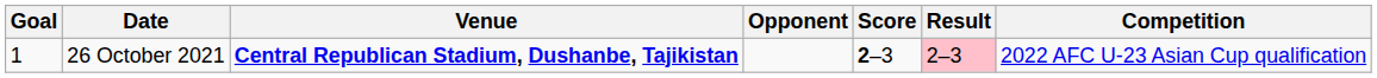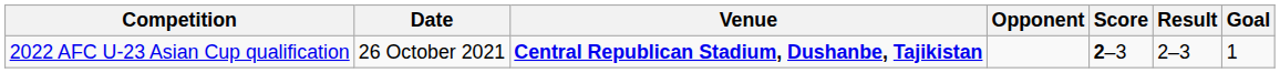 <table class="wikitable">
 <tr>
-<th>Goal</th>
+<th>Competition</th>
 <th>Date</th>
 <th>Venue</th>
 <th>Opponent</th>
 <th>Score</th>
 <th>Result</th>
-<th>Competition</th>
+<th>Goal</th>
 </tr>
 <tr>
-<td>1</td>
+<td><a href='#'>2022 AFC U-23 Asian Cup qualification</a></td>
 <td>26 October 2021</td>
 <td><strong><a href='#'>Central Republican Stadium</a>, <a href='#'>Dushanbe</a>, <a href='#'>Tajikistan</a></strong></td>
 <td></td>
 <td><strong>2</strong>–3</td>
-<td style="background: pink;">2–3</td>
-<td><a href='#'>2022 AFC U-23 Asian Cup qualification</a></td>
+<td>2–3</td>
+<td>1</td>
 </tr>
 </table>
